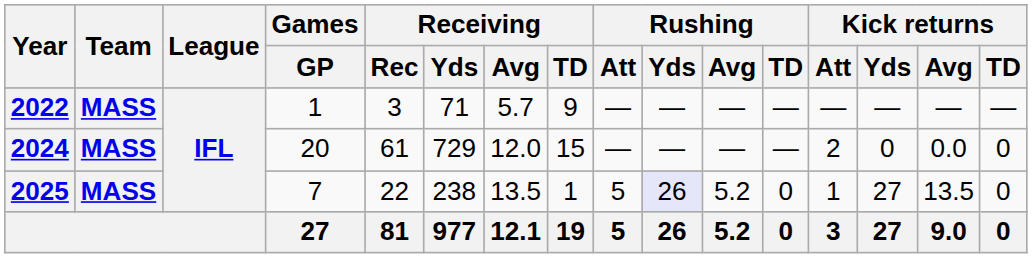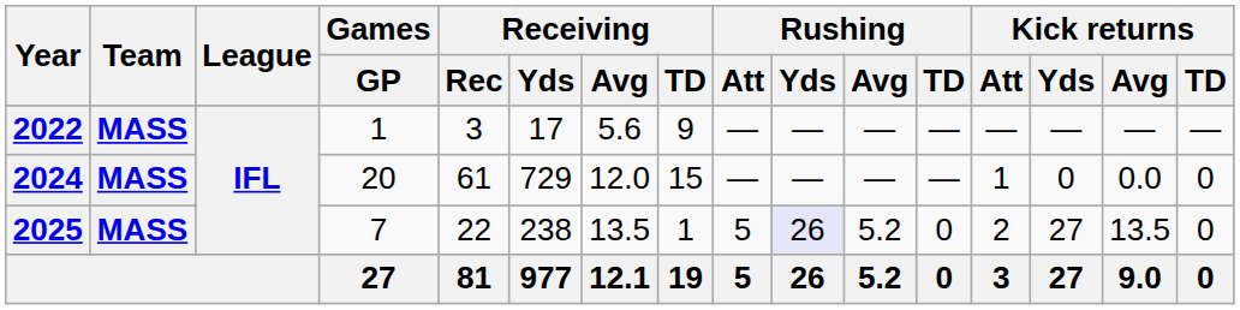 <table class="wikitable" style="text-align:center;">
 <tr>
 <th rowspan="2">Year</th>
 <th rowspan="2">Team</th>
 <th rowspan="2">League</th>
 <th colspan="1">Games</th>
 <th colspan="4">Receiving</th>
 <th colspan="4">Rushing</th>
 <th colspan="4">Kick returns</th>
 </tr>
 <tr>
 <th>GP</th>
 <th>Rec</th>
 <th>Yds</th>
 <th>Avg</th>
 <th>TD</th>
 <th>Att</th>
 <th>Yds</th>
 <th>Avg</th>
 <th>TD</th>
 <th>Att</th>
 <th>Yds</th>
 <th>Avg</th>
 <th>TD</th>
 </tr>
 <tr>
 <th><a href='#'>2022</a></th>
 <th><a href='#'>MASS</a></th>
 <th rowspan="3"><a href='#'>IFL</a></th>
 <td>1</td>
 <td>3</td>
-<td>71</td>
-<td>5.7</td>
+<td>17</td>
+<td>5.6</td>
 <td>9</td>
 <td>—</td>
 <td>—</td>
 <td>—</td>
 <td>—</td>
 <td>—</td>
 <td>—</td>
 <td>—</td>
 <td>—</td>
 </tr>
 <tr>
 <th><a href='#'>2024</a></th>
 <th><a href='#'>MASS</a></th>
 <td>20</td>
 <td>61</td>
 <td>729</td>
 <td>12.0</td>
 <td>15</td>
 <td>—</td>
 <td>—</td>
 <td>—</td>
 <td>—</td>
-<td>2</td>
+<td>1</td>
 <td>0</td>
 <td>0.0</td>
 <td>0</td>
 </tr>
 <tr>
 <th><a href='#'>2025</a></th>
 <th><a href='#'>MASS</a></th>
 <td>7</td>
 <td>22</td>
 <td>238</td>
 <td>13.5</td>
 <td>1</td>
 <td>5</td>
 <td style="background: lavender;">26</td>
 <td>5.2</td>
 <td>0</td>
-<td>1</td>
+<td>2</td>
 <td>27</td>
 <td>13.5</td>
 <td>0</td>
 </tr>
 <tr>
 <th colspan="3"></th>
 <th>27</th>
 <th>81</th>
 <th>977</th>
 <th>12.1</th>
 <th>19</th>
 <th>5</th>
 <th>26</th>
 <th>5.2</th>
 <th>0</th>
 <th>3</th>
 <th>27</th>
 <th>9.0</th>
 <th>0</th>
 </tr>
 </table>
